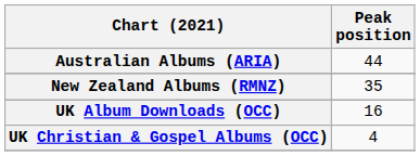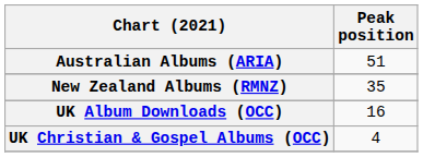 <table class="wikitable sortable plainrowheaders" style="text-align:center">
 <tr>
 <th scope="col">Chart (2021)</th>
 <th scope="col">Peak<br>position</th>
 </tr>
 <tr>
 <th scope="row">Australian Albums (<a href='#'>ARIA</a>)</th>
-<td>44</td>
+<td>51</td>
 </tr>
 <tr>
 </tr>
 <tr>
 <th scope="row">New Zealand Albums (<a href='#'>RMNZ</a>)</th>
 <td>35</td>
 </tr>
 <tr>
 </tr>
 <tr>
 <th scope="row">UK <a href='#'>Album Downloads</a> (<a href='#'>OCC</a>)</th>
 <td>16</td>
 </tr>
 <tr>
 <th scope="row">UK <a href='#'>Christian & Gospel Albums</a> (<a href='#'>OCC</a>)</th>
 <td>4</td>
 </tr>
 <tr>
 </tr>
 <tr>
 </tr>
 <tr>
 </tr>
 </table>
